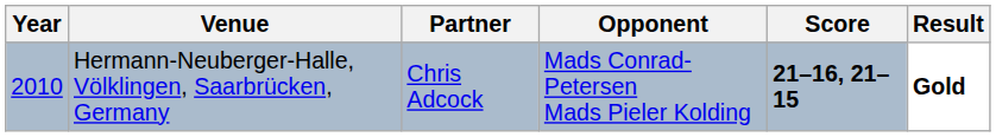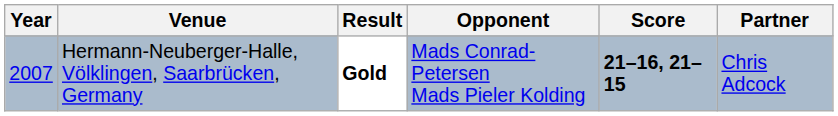 <table class="sortable wikitable" style="font-size: 90%;">
 <tr>
 <th>Year</th>
 <th>Venue</th>
-<th>Partner</th>
+<th>Result</th>
 <th>Opponent</th>
 <th>Score</th>
-<th>Result</th>
+<th>Partner</th>
 </tr>
 <tr style="background:#AABBCC">
-<td align="center"><a href='#'>2010</a></td>
+<td align="center"><a href='#'>2007</a></td>
 <td align="left">Hermann-Neuberger-Halle,<br><a href='#'>Völklingen</a>, <a href='#'>Saarbrücken</a>, <a href='#'>Germany</a></td>
-<td align="left"> <a href='#'>Chris Adcock</a></td>
+<td style="text-align:left; background:white"> <strong>Gold</strong></td>
 <td align="left"> <a href='#'>Mads Conrad-Petersen</a><br> <a href='#'>Mads Pieler Kolding</a></td>
 <td align="left"><strong>21–16, 21–15</strong></td>
-<td style="text-align:left; background:white"> <strong>Gold</strong></td>
+<td align="left"> <a href='#'>Chris Adcock</a></td>
 </tr>
 </table>
